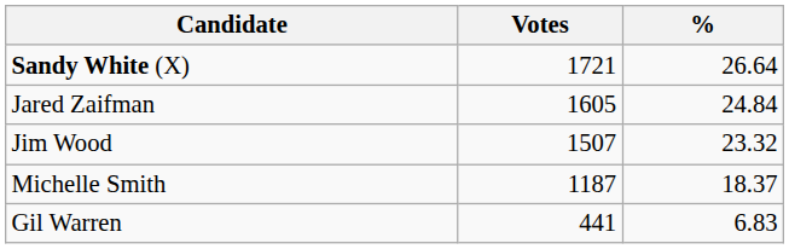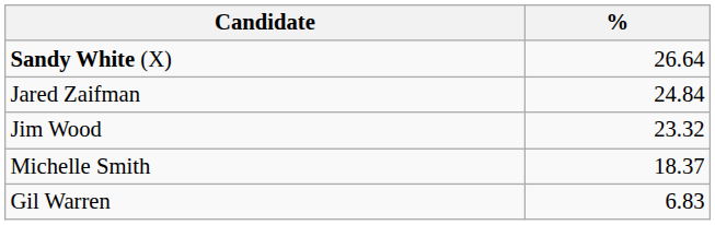 <table style="width:500px;" class="wikitable">
 <tr>
 <th align="center">Candidate</th>
-<th align="center">Votes</th>
 <th align="center">%</th>
 </tr>
 <tr>
 <td align="left"><strong>Sandy White</strong> (X)</td>
-<td align="right">1721</td>
 <td align="right">26.64</td>
 </tr>
 <tr>
 <td align="left">Jared Zaifman</td>
-<td align="right">1605</td>
 <td align="right">24.84</td>
 </tr>
 <tr>
 <td align="left">Jim Wood</td>
-<td align="right">1507</td>
 <td align="right">23.32</td>
 </tr>
 <tr>
 <td align="left">Michelle Smith</td>
-<td align="right">1187</td>
 <td align="right">18.37</td>
 </tr>
 <tr>
 <td align="left">Gil Warren</td>
-<td align="right">441</td>
 <td align="right">6.83</td>
 </tr>
 </table>
